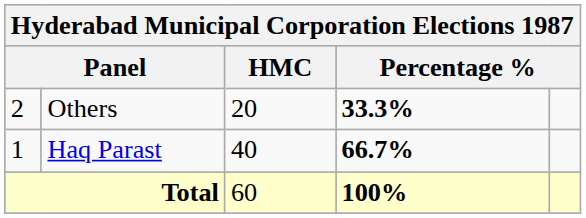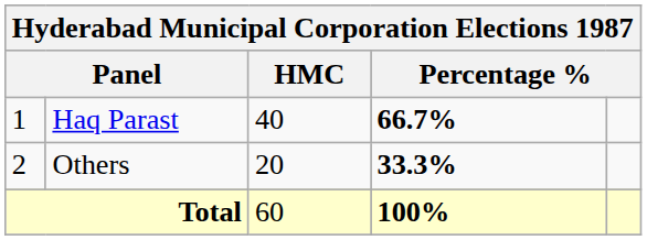 <table class="wikitable">
 <tr>
 <th colspan="5">Hyderabad Municipal Corporation Elections 1987</th>
 </tr>
 <tr>
 <th colspan="2">Panel</th>
 <th><strong>HMC</strong></th>
 <th colspan="2">Percentage %</th>
 </tr>
 <tr>
+<td>1</td>
+<td> <a href='#'>Haq Parast</a></td>
+<td>40</td>
+<td><strong>66.7%</strong></td>
+<td></td>
+</tr>
+<tr>
 <td>2</td>
 <td>Others</td>
 <td>20</td>
 <td><strong>33.3%</strong></td>
-<td></td>
-</tr>
-<tr>
-<td>1</td>
-<td> <a href='#'>Haq Parast</a></td>
-<td>40</td>
-<td><strong>66.7%</strong></td>
 <td></td>
 </tr>
 <tr style="border: 1px solid black; background: #ffffcc;">
 <td colspan="2" align="right"><strong>Total</strong></td>
 <td>60</td>
 <td><strong>100%</strong></td>
 <td></td>
 </tr>
 </table>
